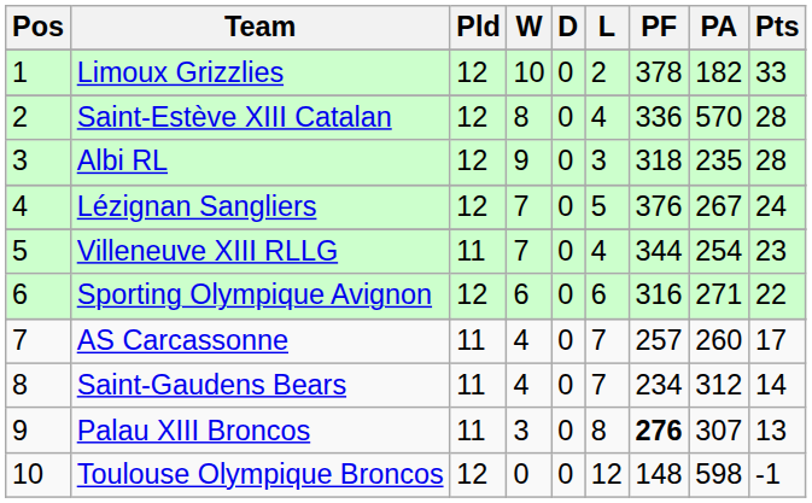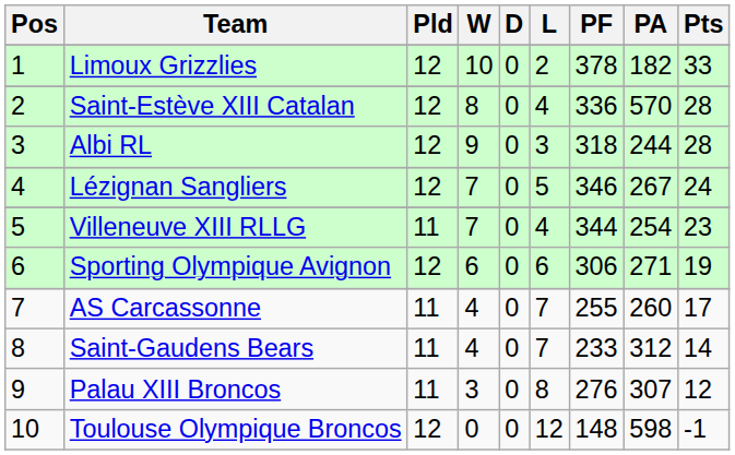 <table class="wikitable">
 <tr>
 <th>Pos</th>
 <th>Team</th>
 <th>Pld</th>
 <th>W</th>
 <th>D</th>
 <th>L</th>
 <th>PF</th>
 <th>PA</th>
 <th>Pts</th>
 </tr>
 <tr>
 </tr>
 <tr style="background: #ccffcc;">
 <td>1</td>
 <td><a href='#'>Limoux Grizzlies</a></td>
 <td>12</td>
 <td>10</td>
 <td>0</td>
 <td>2</td>
 <td>378</td>
 <td>182</td>
 <td>33</td>
 </tr>
 <tr>
 </tr>
 <tr style="background: #ccffcc;">
 <td>2</td>
 <td><a href='#'>Saint-Estève XIII Catalan</a></td>
 <td>12</td>
 <td>8</td>
 <td>0</td>
 <td>4</td>
 <td>336</td>
 <td>570</td>
 <td>28</td>
 </tr>
 <tr style="background: #ccffcc;">
 <td>3</td>
 <td><a href='#'>Albi RL</a></td>
 <td>12</td>
 <td>9</td>
 <td>0</td>
 <td>3</td>
 <td>318</td>
-<td>235</td>
+<td>244</td>
 <td>28</td>
 </tr>
 <tr>
 </tr>
 <tr style="background: #ccffcc;">
 <td>4</td>
 <td><a href='#'>Lézignan Sangliers</a></td>
 <td>12</td>
 <td>7</td>
 <td>0</td>
 <td>5</td>
-<td>376</td>
+<td>346</td>
 <td>267</td>
 <td>24</td>
 </tr>
 <tr>
 </tr>
 <tr style="background: #ccffcc;">
 <td>5</td>
 <td><a href='#'>Villeneuve XIII RLLG</a></td>
 <td>11</td>
 <td>7</td>
 <td>0</td>
 <td>4</td>
 <td>344</td>
 <td>254</td>
 <td>23</td>
 </tr>
 <tr style="background: #ccffcc;">
 <td>6</td>
 <td><a href='#'>Sporting Olympique Avignon</a></td>
 <td>12</td>
 <td>6</td>
 <td>0</td>
 <td>6</td>
-<td>316</td>
+<td>306</td>
 <td>271</td>
-<td>22</td>
+<td>19</td>
 </tr>
 <tr>
 </tr>
 <tr>
 </tr>
 <tr>
 <td>7</td>
 <td><a href='#'>AS Carcassonne</a></td>
 <td>11</td>
 <td>4</td>
 <td>0</td>
 <td>7</td>
-<td>257</td>
+<td>255</td>
 <td>260</td>
 <td>17</td>
 </tr>
 <tr>
 <td>8</td>
 <td><a href='#'>Saint-Gaudens Bears</a></td>
 <td>11</td>
 <td>4</td>
 <td>0</td>
 <td>7</td>
-<td>234</td>
+<td>233</td>
 <td>312</td>
 <td>14</td>
 </tr>
 <tr>
 <td>9</td>
 <td><a href='#'>Palau XIII Broncos</a></td>
 <td>11</td>
 <td>3</td>
 <td>0</td>
 <td>8</td>
-<td><strong>276</strong></td>
+<td>276</td>
 <td>307</td>
-<td>13</td>
+<td>12</td>
 </tr>
 <tr>
 <td>10</td>
 <td><a href='#'>Toulouse Olympique Broncos</a></td>
 <td>12</td>
 <td>0</td>
 <td>0</td>
 <td>12</td>
 <td>148</td>
 <td>598</td>
 <td>-1</td>
 </tr>
 </table>
